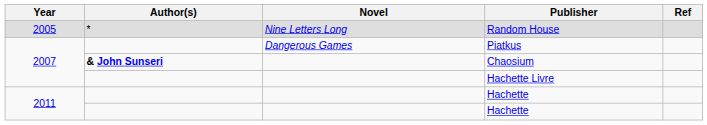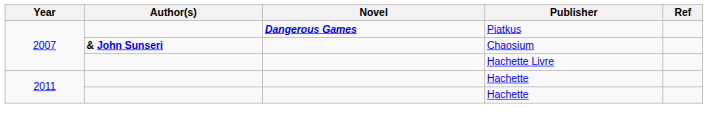 <table class="sortable wikitable" width="85%" cellpadding="5" style="margin: 1em auto 1em auto">
 <tr>
 <th width="10%">Year</th>
 <th width="22.5%">Author(s)</th>
 <th width="28%">Novel</th>
 <th width="22.5%">Publisher</th>
 <th width="5%" class="unsortable">Ref</th>
 </tr>
-<tr style="background:#dfdede;">
-<td align="center"><a href='#'>2005</a></td>
-<td>*</td>
-<td><em><a href='#'>Nine Letters Long</a></em></td>
-<td><a href='#'>Random House</a></td>
-<td></td>
-</tr>
 <tr>
 <td rowspan="3" align="center"><a href='#'>2007</a></td>
 <td></td>
-<td><em><a href='#'>Dangerous Games</a></em></td>
+<td><strong><em><a href='#'>Dangerous Games</a></em></strong></td>
 <td><a href='#'>Piatkus</a></td>
 <td></td>
 </tr>
 <tr>
 <td><strong> & <a href='#'>John Sunseri</a></strong></td>
 <td></td>
 <td><a href='#'>Chaosium</a></td>
 <td></td>
 </tr>
 <tr>
 <td></td>
 <td></td>
 <td><a href='#'>Hachette Livre</a></td>
 <td></td>
 </tr>
 <tr>
 <td rowspan="2" align="center"><a href='#'>2011</a></td>
 <td></td>
 <td></td>
 <td><a href='#'>Hachette</a></td>
 <td></td>
 </tr>
 <tr>
 <td></td>
 <td></td>
 <td><a href='#'>Hachette</a></td>
 <td></td>
 </tr>
 </table>
